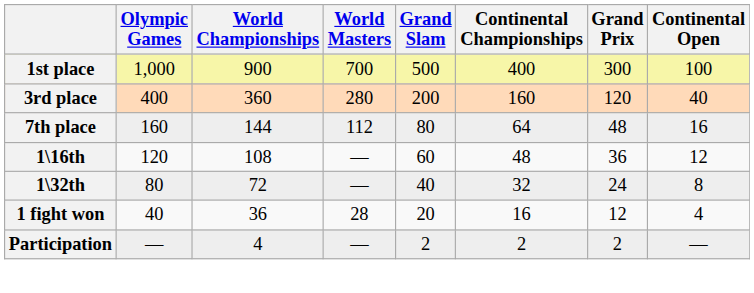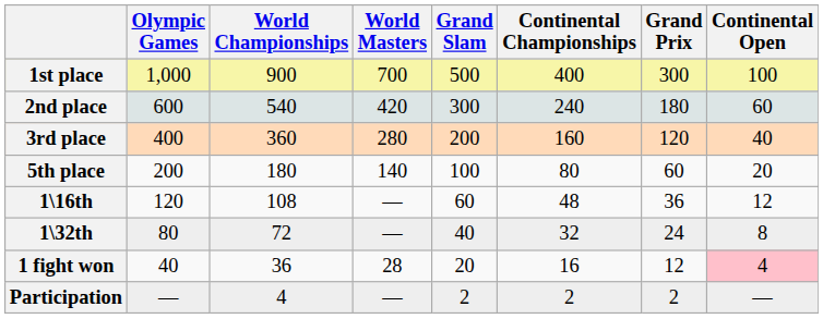 <table class="wikitable" style="text-align:center;">
 <tr>
 <th></th>
 <th><a href='#'>Olympic<br>Games</a></th>
 <th><a href='#'>World<br>Championships</a></th>
 <th><a href='#'>World<br>Masters</a></th>
 <th><a href='#'>Grand<br>Slam</a></th>
 <th>Continental<br>Championships</th>
 <th>Grand<br>Prix</th>
 <th>Continental<br>Open</th>
 </tr>
 <tr bgcolor=F7F6A8>
 <th>1st place</th>
 <td>1,000</td>
 <td>900</td>
 <td>700</td>
 <td>500</td>
 <td>400</td>
 <td>300</td>
 <td>100</td>
 </tr>
+<tr bgcolor=DCE5E5>
+<th>2nd place</th>
+<td>600</td>
+<td>540</td>
+<td>420</td>
+<td>300</td>
+<td>240</td>
+<td>180</td>
+<td>60</td>
+</tr>
 <tr bgcolor=FFDAB9>
 <th>3rd place</th>
 <td>400</td>
 <td>360</td>
 <td>280</td>
 <td>200</td>
 <td>160</td>
 <td>120</td>
 <td>40</td>
 </tr>
-<tr bgcolor=EEEEEE>
-<th>7th place</th>
-<td>160</td>
-<td>144</td>
-<td>112</td>
+<tr>
+<th>5th place</th>
+<td>200</td>
+<td>180</td>
+<td>140</td>
+<td>100</td>
 <td>80</td>
-<td>64</td>
-<td>48</td>
-<td>16</td>
+<td>60</td>
+<td>20</td>
 </tr>
 <tr>
 <th>1\16th</th>
 <td>120</td>
 <td>108</td>
 <td>—</td>
 <td>60</td>
 <td>48</td>
 <td>36</td>
 <td>12</td>
 </tr>
 <tr bgcolor=EEEEEE>
 <th>1\32th</th>
 <td>80</td>
 <td>72</td>
 <td>—</td>
 <td>40</td>
 <td>32</td>
 <td>24</td>
 <td>8</td>
 </tr>
 <tr>
 <th>1 fight won</th>
 <td>40</td>
 <td>36</td>
 <td>28</td>
 <td>20</td>
 <td>16</td>
 <td>12</td>
-<td>4</td>
+<td style="background: pink;">4</td>
 </tr>
 <tr bgcolor=EEEEEE>
 <th>Participation</th>
 <td>—</td>
 <td>4</td>
 <td>—</td>
 <td>2</td>
 <td>2</td>
 <td>2</td>
 <td>—</td>
 </tr>
 </table>
